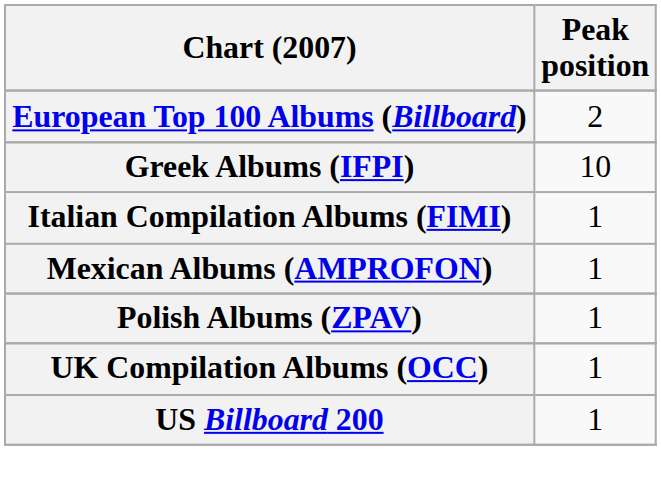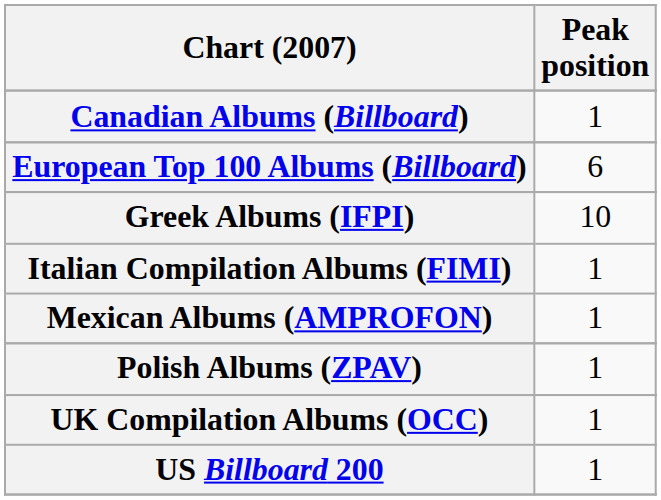 <table class="wikitable sortable plainrowheaders" style="text-align:center;">
 <tr>
 <th scope="col">Chart (2007)</th>
 <th scope="col">Peak<br>position</th>
 </tr>
 <tr>
 </tr>
 <tr>
 </tr>
 <tr>
 </tr>
 <tr>
 </tr>
 <tr>
+<th scope="row"><a href='#'>Canadian Albums</a> (<a href='#'><em>Billboard</em></a>)</th>
+<td>1</td>
+</tr>
+<tr>
 </tr>
 <tr>
 </tr>
 <tr>
 <th scope="row"><a href='#'>European Top 100 Albums</a> (<a href='#'><em>Billboard</em></a>)</th>
-<td>2</td>
+<td>6</td>
 </tr>
 <tr>
 </tr>
 <tr>
 </tr>
 <tr>
 <th scope="row">Greek Albums (<a href='#'>IFPI</a>)</th>
 <td>10</td>
 </tr>
 <tr>
 <th scope="row">Italian Compilation Albums (<a href='#'>FIMI</a>)</th>
 <td>1</td>
 </tr>
 <tr>
 <th scope="row">Mexican Albums (<a href='#'>AMPROFON</a>)</th>
 <td>1</td>
 </tr>
 <tr>
 </tr>
 <tr>
 </tr>
 <tr>
 <th scope="row">Polish Albums (<a href='#'>ZPAV</a>)</th>
 <td>1</td>
 </tr>
 <tr>
 </tr>
 <tr>
 </tr>
 <tr>
 <th scope="row">UK Compilation Albums (<a href='#'>OCC</a>)</th>
 <td>1</td>
 </tr>
 <tr>
 <th scope="row">US <a href='#'><em>Billboard</em> 200</a></th>
 <td>1</td>
 </tr>
 <tr>
 </tr>
 </table>
